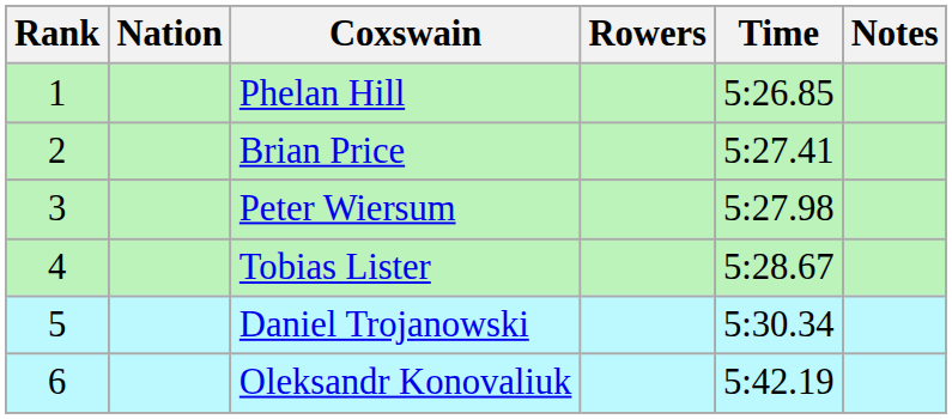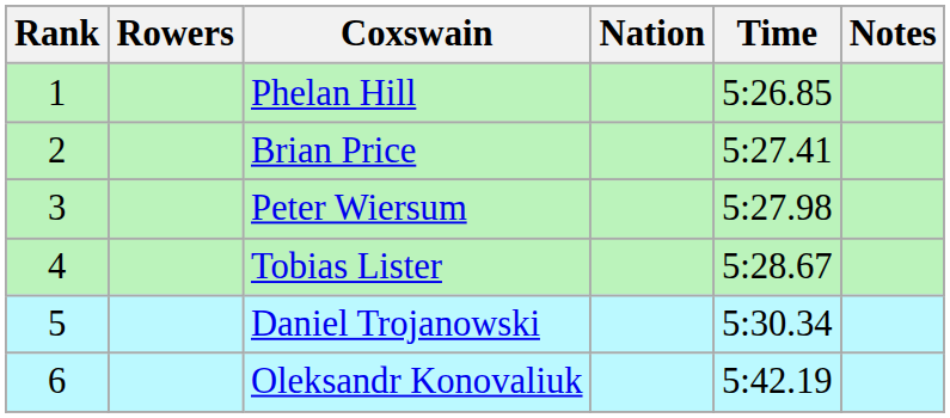 <table class="wikitable sortable" style="text-align:center">
 <tr>
 <th>Rank</th>
+<th>Rowers</th>
+<th>Coxswain</th>
 <th>Nation</th>
-<th>Coxswain</th>
-<th>Rowers</th>
 <th>Time</th>
 <th>Notes</th>
 </tr>
 <tr bgcolor=bbf3bb>
 <td>1</td>
+<td></td>
+<td align=left><a href='#'>Phelan Hill</a></td>
 <td align=left></td>
-<td align=left><a href='#'>Phelan Hill</a></td>
-<td></td>
 <td>5:26.85</td>
 <td></td>
 </tr>
 <tr bgcolor=bbf3bb>
 <td>2</td>
+<td></td>
+<td align=left><a href='#'>Brian Price</a></td>
 <td align=left></td>
-<td align=left><a href='#'>Brian Price</a></td>
-<td></td>
 <td>5:27.41</td>
 <td></td>
 </tr>
 <tr bgcolor=bbf3bb>
 <td>3</td>
+<td></td>
+<td align=left><a href='#'>Peter Wiersum</a></td>
 <td align=left></td>
-<td align=left><a href='#'>Peter Wiersum</a></td>
-<td></td>
 <td>5:27.98</td>
 <td></td>
 </tr>
 <tr bgcolor=bbf3bb>
 <td>4</td>
+<td></td>
+<td align=left><a href='#'>Tobias Lister</a></td>
 <td align=left></td>
-<td align=left><a href='#'>Tobias Lister</a></td>
-<td></td>
 <td>5:28.67</td>
 <td></td>
 </tr>
 <tr bgcolor=bbf9ff>
 <td>5</td>
+<td></td>
+<td align=left><a href='#'>Daniel Trojanowski</a></td>
 <td align=left></td>
-<td align=left><a href='#'>Daniel Trojanowski</a></td>
-<td></td>
 <td>5:30.34</td>
 <td></td>
 </tr>
 <tr bgcolor=bbf9ff>
 <td>6</td>
+<td></td>
+<td align=left><a href='#'>Oleksandr Konovaliuk</a></td>
 <td align=left></td>
-<td align=left><a href='#'>Oleksandr Konovaliuk</a></td>
-<td></td>
 <td>5:42.19</td>
 <td></td>
 </tr>
 </table>
